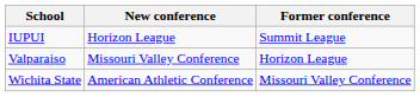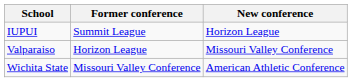 <table class="wikitable sortable">
 <tr>
 <th>School</th>
+<th>Former conference</th>
 <th>New conference</th>
-<th>Former conference</th>
 </tr>
 <tr>
 <td><a href='#'>IUPUI</a></td>
+<td><a href='#'>Summit League</a></td>
 <td><a href='#'>Horizon League</a></td>
-<td><a href='#'>Summit League</a></td>
 </tr>
 <tr>
 <td><a href='#'>Valparaiso</a></td>
+<td><a href='#'>Horizon League</a></td>
 <td><a href='#'>Missouri Valley Conference</a></td>
-<td><a href='#'>Horizon League</a></td>
 </tr>
 <tr>
 <td><a href='#'>Wichita State</a></td>
+<td><a href='#'>Missouri Valley Conference</a></td>
 <td><a href='#'>American Athletic Conference</a></td>
-<td><a href='#'>Missouri Valley Conference</a></td>
 </tr>
 </table>
